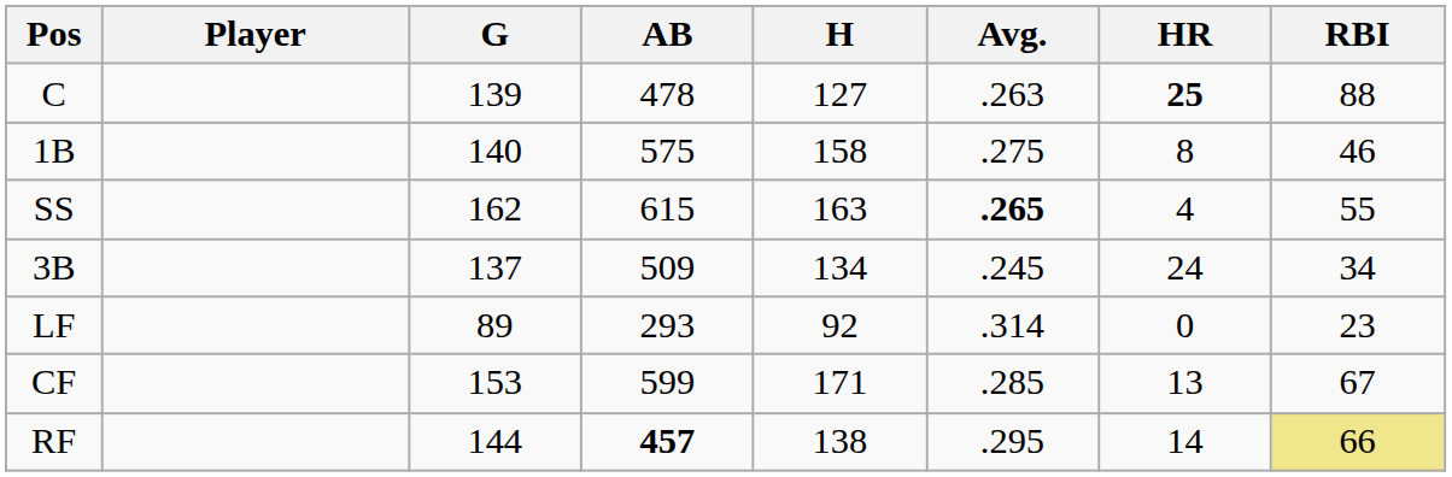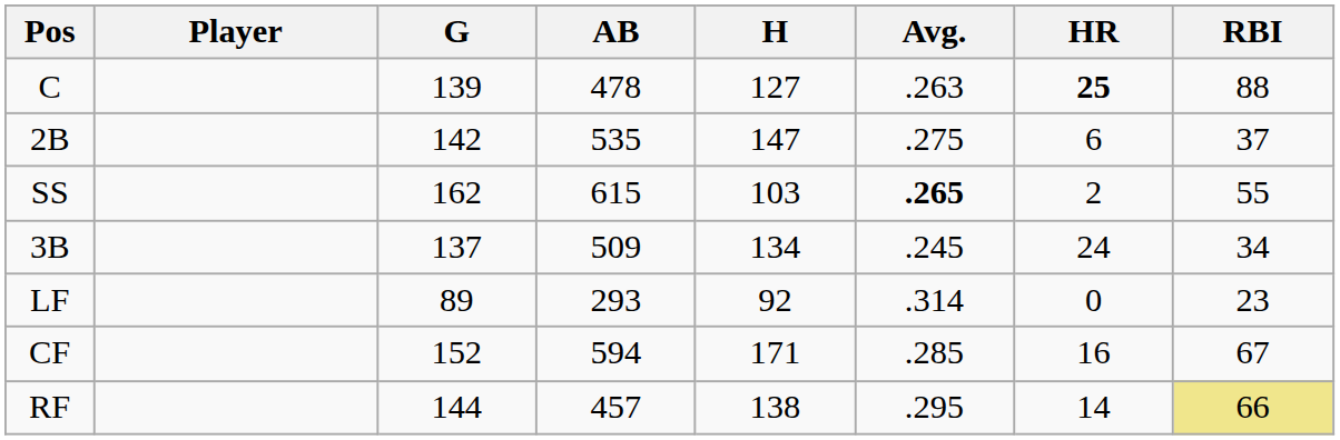 <table class="wikitable sortable">
 <tr>
 <th bgcolor="#DDDDFF" width="5%">Pos</th>
 <th bgcolor="#DDDDFF" width="16%">Player</th>
 <th bgcolor="#DDDDFF" width="9%">G</th>
 <th bgcolor="#DDDDFF" width="9%">AB</th>
 <th bgcolor="#DDDDFF" width="9%">H</th>
 <th bgcolor="#DDDDFF" width="9%">Avg.</th>
 <th bgcolor="#DDDDFF" width="9%">HR</th>
 <th bgcolor="#DDDDFF" width="9%">RBI</th>
 </tr>
 <tr align="center">
 <td>C</td>
 <td></td>
 <td>139</td>
 <td>478</td>
 <td>127</td>
 <td>.263</td>
 <td><strong>25</strong></td>
 <td>88</td>
 </tr>
 <tr align="center">
-<td>1B</td>
+<td>2B</td>
 <td></td>
-<td>140</td>
-<td>575</td>
-<td>158</td>
+<td>142</td>
+<td>535</td>
+<td>147</td>
 <td>.275</td>
-<td>8</td>
-<td>46</td>
+<td>6</td>
+<td>37</td>
 </tr>
 <tr align="center">
 <td>SS</td>
 <td></td>
 <td>162</td>
 <td>615</td>
-<td>163</td>
+<td>103</td>
 <td><strong>.265</strong></td>
-<td>4</td>
+<td>2</td>
 <td>55</td>
 </tr>
 <tr align="center">
 <td>3B</td>
 <td></td>
 <td>137</td>
 <td>509</td>
 <td>134</td>
 <td>.245</td>
 <td>24</td>
 <td>34</td>
 </tr>
 <tr align="center">
 <td>LF</td>
 <td></td>
 <td>89</td>
 <td>293</td>
 <td>92</td>
 <td>.314</td>
 <td>0</td>
 <td>23</td>
 </tr>
 <tr align="center">
 <td>CF</td>
 <td></td>
-<td>153</td>
-<td>599</td>
+<td>152</td>
+<td>594</td>
 <td>171</td>
 <td>.285</td>
-<td>13</td>
+<td>16</td>
 <td>67</td>
 </tr>
 <tr align="center">
 <td>RF</td>
 <td></td>
 <td>144</td>
-<td><strong>457</strong></td>
+<td>457</td>
 <td>138</td>
 <td>.295</td>
 <td>14</td>
 <td style="background: khaki;">66</td>
 </tr>
 </table>
